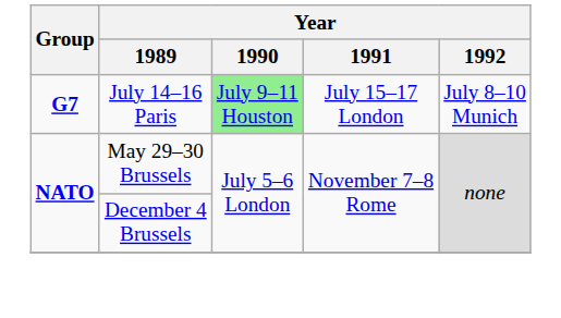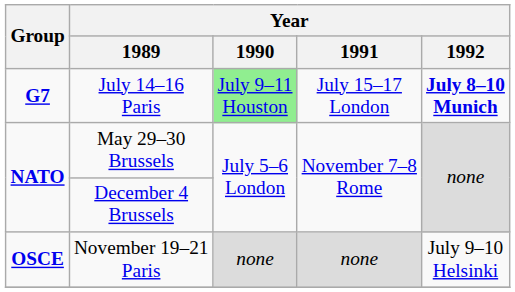 <table class="wikitable" style="margin:1em auto; font-size:85%; text-align:center;">
 <tr>
 <th rowspan="2">Group</th>
 <th colspan="4">Year</th>
 </tr>
 <tr>
 <th>1989</th>
 <th>1990</th>
 <th>1991</th>
 <th>1992</th>
 </tr>
 <tr>
 <td><strong><a href='#'>G7</a></strong></td>
 <td><a href='#'>July 14–16</a><br> <a href='#'>Paris</a></td>
 <td style="background: lightgreen;"><a href='#'>July 9–11</a><br> <a href='#'>Houston</a></td>
 <td><a href='#'>July 15–17</a><br> <a href='#'>London</a></td>
-<td><a href='#'>July 8–10</a><br> <a href='#'>Munich</a></td>
+<td><strong><a href='#'>July 8–10</a><br> <a href='#'>Munich</a></strong></td>
 </tr>
 <tr>
 <td rowspan="2"><strong><a href='#'>NATO</a></strong></td>
 <td>May 29–30<br> <a href='#'>Brussels</a></td>
 <td rowspan="2"><a href='#'>July 5–6</a><br> <a href='#'>London</a></td>
 <td rowspan="2"><a href='#'>November 7–8</a><br>  <a href='#'>Rome</a></td>
 <td rowspan="2" style="background:#dcdcdc;"><em>none</em></td>
 </tr>
 <tr>
 <td><a href='#'>December 4</a><br> <a href='#'>Brussels</a></td>
 </tr>
 <tr>
+<td><strong><a href='#'>OSCE</a></strong></td>
+<td>November 19–21<br> <a href='#'>Paris</a></td>
+<td style="background:#dcdcdc;"><em>none</em></td>
+<td style="background:#dcdcdc;"><em>none</em></td>
+<td>July 9–10<br> <a href='#'>Helsinki</a></td>
+</tr>
+<tr>
 </tr>
 </table>
